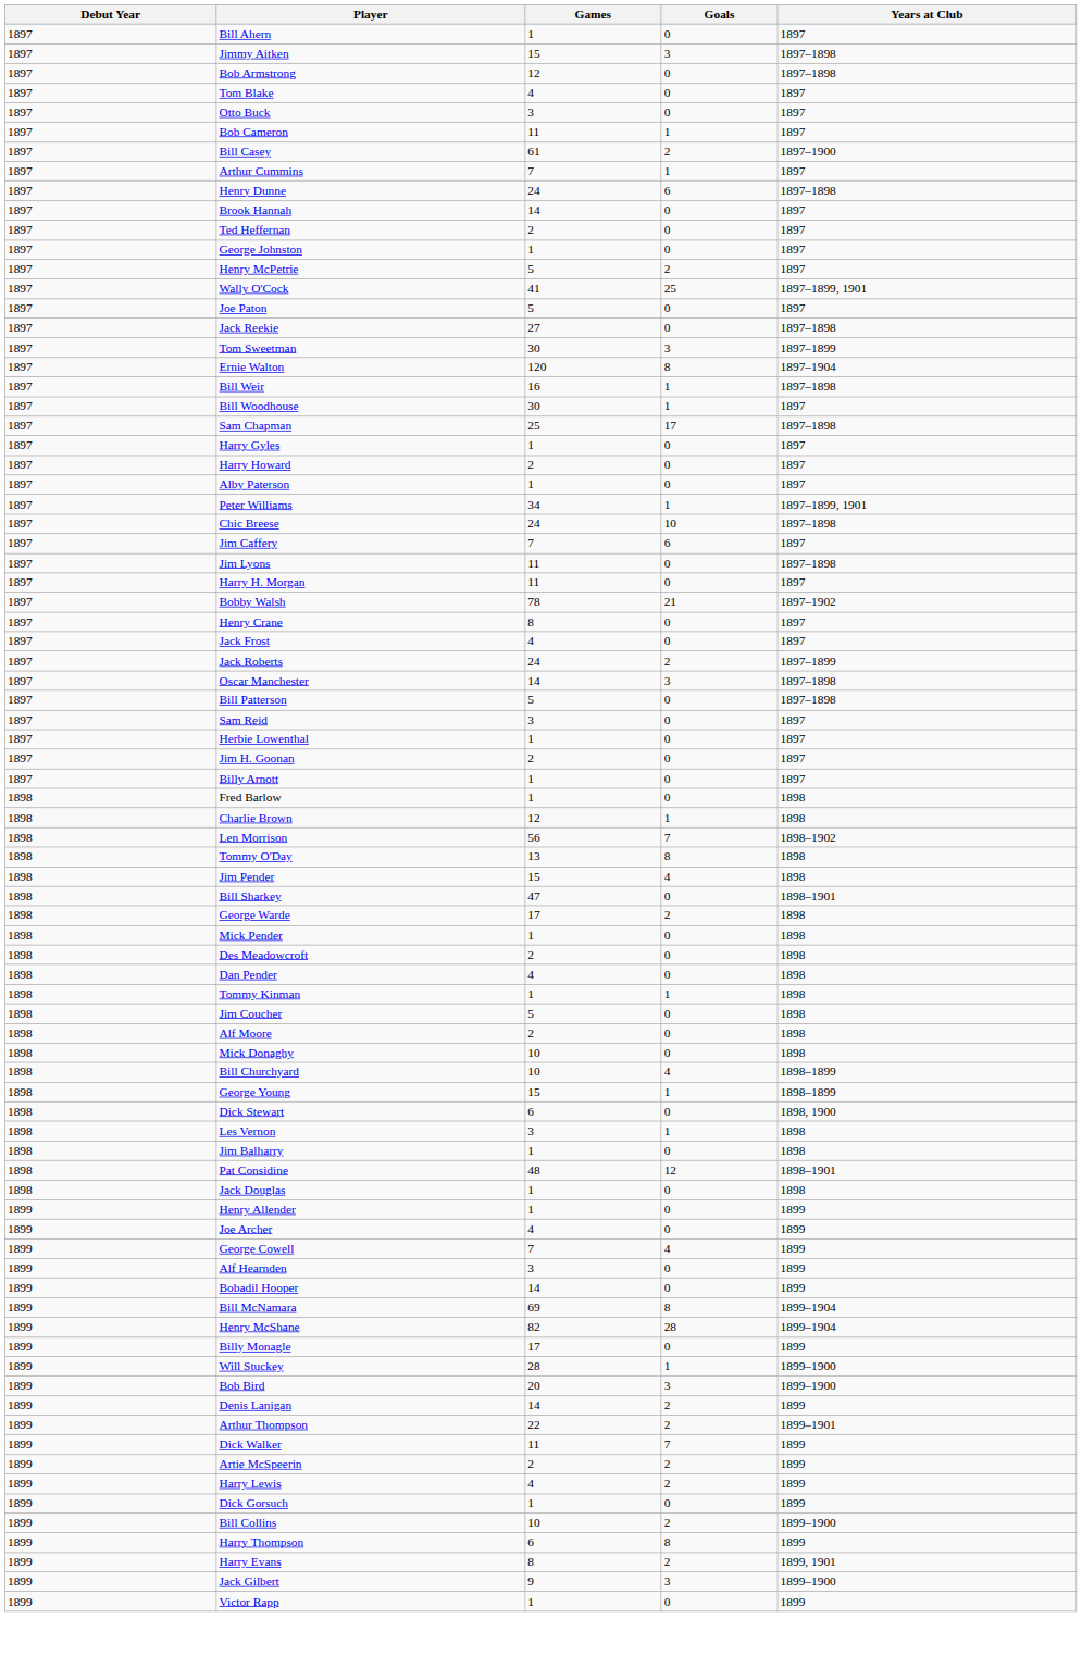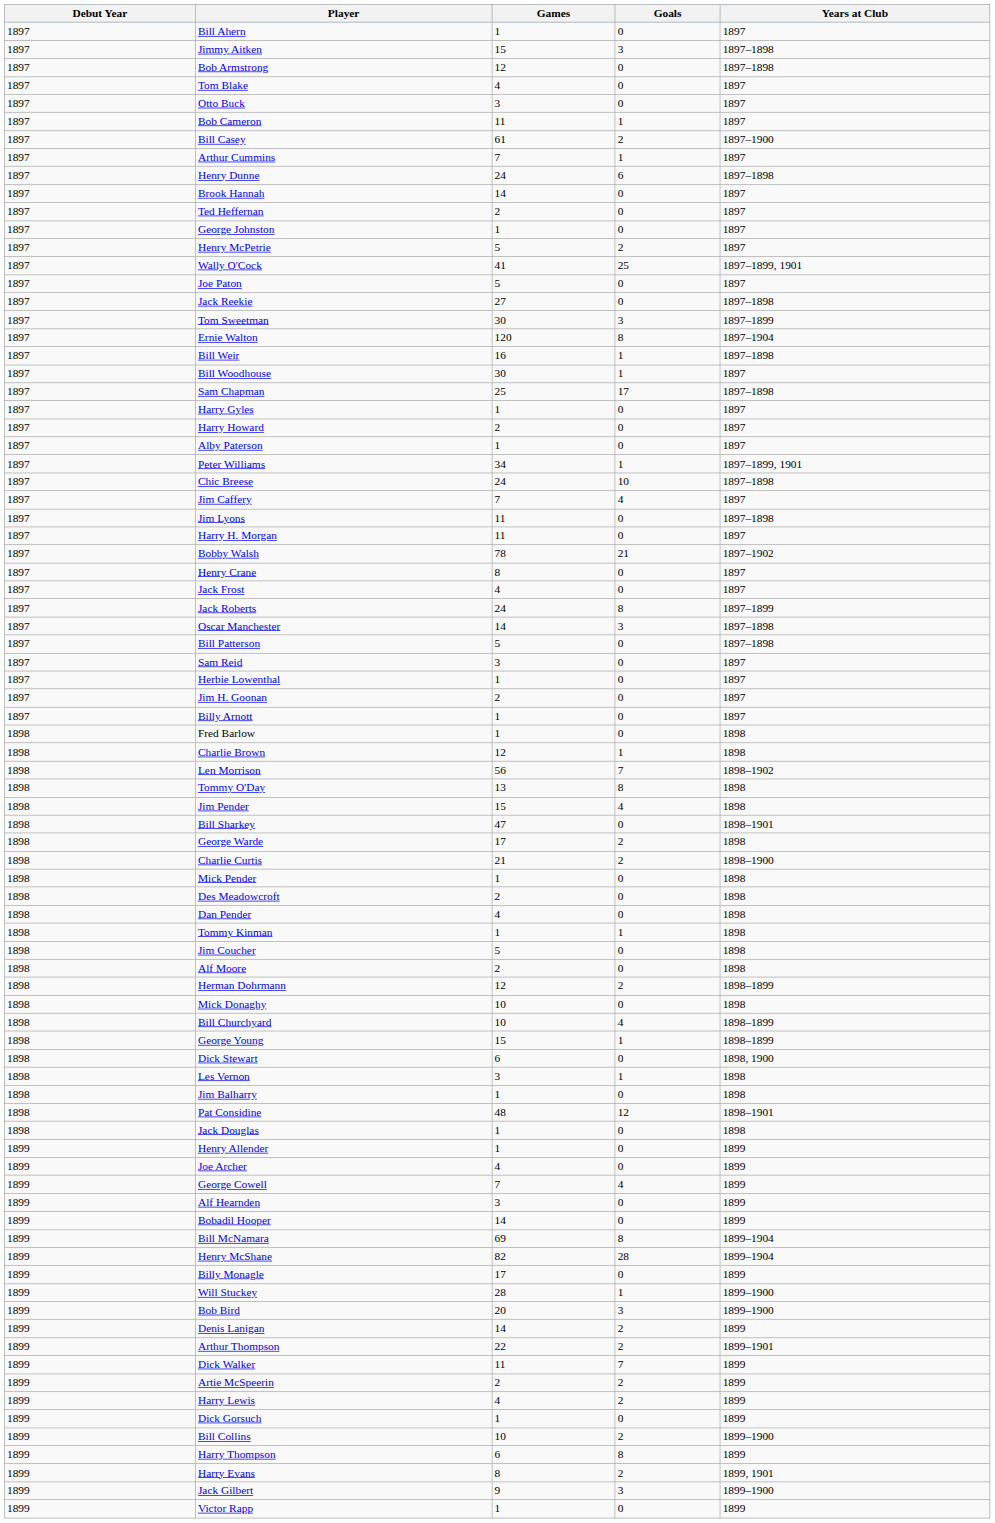 <table class="wikitable" style="width:70%;">
 <tr style="background:#87cefa;">
 <th>Debut Year</th>
 <th>Player</th>
 <th>Games</th>
 <th>Goals</th>
 <th>Years at Club</th>
 </tr>
 <tr>
 <td>1897</td>
 <td><a href='#'>Bill Ahern</a></td>
 <td>1</td>
 <td>0</td>
 <td>1897</td>
 </tr>
 <tr>
 <td>1897</td>
 <td><a href='#'>Jimmy Aitken</a></td>
 <td>15</td>
 <td>3</td>
 <td>1897–1898</td>
 </tr>
 <tr>
 <td>1897</td>
 <td><a href='#'>Bob Armstrong</a></td>
 <td>12</td>
 <td>0</td>
 <td>1897–1898</td>
 </tr>
 <tr>
 <td>1897</td>
 <td><a href='#'>Tom Blake</a></td>
 <td>4</td>
 <td>0</td>
 <td>1897</td>
 </tr>
 <tr>
 <td>1897</td>
 <td><a href='#'>Otto Buck</a></td>
 <td>3</td>
 <td>0</td>
 <td>1897</td>
 </tr>
 <tr>
 <td>1897</td>
 <td><a href='#'>Bob Cameron</a></td>
 <td>11</td>
 <td>1</td>
 <td>1897</td>
 </tr>
 <tr>
 <td>1897</td>
 <td><a href='#'>Bill Casey</a></td>
 <td>61</td>
 <td>2</td>
 <td>1897–1900</td>
 </tr>
 <tr>
 <td>1897</td>
 <td><a href='#'>Arthur Cummins</a></td>
 <td>7</td>
 <td>1</td>
 <td>1897</td>
 </tr>
 <tr>
 <td>1897</td>
 <td><a href='#'>Henry Dunne</a></td>
 <td>24</td>
 <td>6</td>
 <td>1897–1898</td>
 </tr>
 <tr>
 <td>1897</td>
 <td><a href='#'>Brook Hannah</a></td>
 <td>14</td>
 <td>0</td>
 <td>1897</td>
 </tr>
 <tr>
 <td>1897</td>
 <td><a href='#'>Ted Heffernan</a></td>
 <td>2</td>
 <td>0</td>
 <td>1897</td>
 </tr>
 <tr>
 <td>1897</td>
 <td><a href='#'>George Johnston</a></td>
 <td>1</td>
 <td>0</td>
 <td>1897</td>
 </tr>
 <tr>
 <td>1897</td>
 <td><a href='#'>Henry McPetrie</a></td>
 <td>5</td>
 <td>2</td>
 <td>1897</td>
 </tr>
 <tr>
 <td>1897</td>
 <td><a href='#'>Wally O'Cock</a></td>
 <td>41</td>
 <td>25</td>
 <td>1897–1899, 1901</td>
 </tr>
 <tr>
 <td>1897</td>
 <td><a href='#'>Joe Paton</a></td>
 <td>5</td>
 <td>0</td>
 <td>1897</td>
 </tr>
 <tr>
 <td>1897</td>
 <td><a href='#'>Jack Reekie</a></td>
 <td>27</td>
 <td>0</td>
 <td>1897–1898</td>
 </tr>
 <tr>
 <td>1897</td>
 <td><a href='#'>Tom Sweetman</a></td>
 <td>30</td>
 <td>3</td>
 <td>1897–1899</td>
 </tr>
 <tr>
 <td>1897</td>
 <td><a href='#'>Ernie Walton</a></td>
 <td>120</td>
 <td>8</td>
 <td>1897–1904</td>
 </tr>
 <tr>
 <td>1897</td>
 <td><a href='#'>Bill Weir</a></td>
 <td>16</td>
 <td>1</td>
 <td>1897–1898</td>
 </tr>
 <tr>
 <td>1897</td>
 <td><a href='#'>Bill Woodhouse</a></td>
 <td>30</td>
 <td>1</td>
 <td>1897</td>
 </tr>
 <tr>
 <td>1897</td>
 <td><a href='#'>Sam Chapman</a></td>
 <td>25</td>
 <td>17</td>
 <td>1897–1898</td>
 </tr>
 <tr>
 <td>1897</td>
 <td><a href='#'>Harry Gyles</a></td>
 <td>1</td>
 <td>0</td>
 <td>1897</td>
 </tr>
 <tr>
 <td>1897</td>
 <td><a href='#'>Harry Howard</a></td>
 <td>2</td>
 <td>0</td>
 <td>1897</td>
 </tr>
 <tr>
 <td>1897</td>
 <td><a href='#'>Alby Paterson</a></td>
 <td>1</td>
 <td>0</td>
 <td>1897</td>
 </tr>
 <tr>
 <td>1897</td>
 <td><a href='#'>Peter Williams</a></td>
 <td>34</td>
 <td>1</td>
 <td>1897–1899, 1901</td>
 </tr>
 <tr>
 <td>1897</td>
 <td><a href='#'>Chic Breese</a></td>
 <td>24</td>
 <td>10</td>
 <td>1897–1898</td>
 </tr>
 <tr>
 <td>1897</td>
 <td><a href='#'>Jim Caffery</a></td>
 <td>7</td>
-<td>6</td>
+<td>4</td>
 <td>1897</td>
 </tr>
 <tr>
 <td>1897</td>
 <td><a href='#'>Jim Lyons</a></td>
 <td>11</td>
 <td>0</td>
 <td>1897–1898</td>
 </tr>
 <tr>
 <td>1897</td>
 <td><a href='#'>Harry H. Morgan</a></td>
 <td>11</td>
 <td>0</td>
 <td>1897</td>
 </tr>
 <tr>
 <td>1897</td>
 <td><a href='#'>Bobby Walsh</a></td>
 <td>78</td>
 <td>21</td>
 <td>1897–1902</td>
 </tr>
 <tr>
 <td>1897</td>
 <td><a href='#'>Henry Crane</a></td>
 <td>8</td>
 <td>0</td>
 <td>1897</td>
 </tr>
 <tr>
 <td>1897</td>
 <td><a href='#'>Jack Frost</a></td>
 <td>4</td>
 <td>0</td>
 <td>1897</td>
 </tr>
 <tr>
 <td>1897</td>
 <td><a href='#'>Jack Roberts</a></td>
 <td>24</td>
-<td>2</td>
+<td>8</td>
 <td>1897–1899</td>
 </tr>
 <tr>
 <td>1897</td>
 <td><a href='#'>Oscar Manchester</a></td>
 <td>14</td>
 <td>3</td>
 <td>1897–1898</td>
 </tr>
 <tr>
 <td>1897</td>
 <td><a href='#'>Bill Patterson</a></td>
 <td>5</td>
 <td>0</td>
 <td>1897–1898</td>
 </tr>
 <tr>
 <td>1897</td>
 <td><a href='#'>Sam Reid</a></td>
 <td>3</td>
 <td>0</td>
 <td>1897</td>
 </tr>
 <tr>
 <td>1897</td>
 <td><a href='#'>Herbie Lowenthal</a></td>
 <td>1</td>
 <td>0</td>
 <td>1897</td>
 </tr>
 <tr>
 <td>1897</td>
 <td><a href='#'>Jim H. Goonan</a></td>
 <td>2</td>
 <td>0</td>
 <td>1897</td>
 </tr>
 <tr>
 <td>1897</td>
 <td><a href='#'>Billy Arnott</a></td>
 <td>1</td>
 <td>0</td>
 <td>1897</td>
 </tr>
 <tr>
 <td>1898</td>
 <td>Fred Barlow</td>
 <td>1</td>
 <td>0</td>
 <td>1898</td>
 </tr>
 <tr>
 <td>1898</td>
 <td><a href='#'>Charlie Brown</a></td>
 <td>12</td>
 <td>1</td>
 <td>1898</td>
 </tr>
 <tr>
 <td>1898</td>
 <td><a href='#'>Len Morrison</a></td>
 <td>56</td>
 <td>7</td>
 <td>1898–1902</td>
 </tr>
 <tr>
 <td>1898</td>
 <td><a href='#'>Tommy O'Day</a></td>
 <td>13</td>
 <td>8</td>
 <td>1898</td>
 </tr>
 <tr>
 <td>1898</td>
 <td><a href='#'>Jim Pender</a></td>
 <td>15</td>
 <td>4</td>
 <td>1898</td>
 </tr>
 <tr>
 <td>1898</td>
 <td><a href='#'>Bill Sharkey</a></td>
 <td>47</td>
 <td>0</td>
 <td>1898–1901</td>
 </tr>
 <tr>
 <td>1898</td>
 <td><a href='#'>George Warde</a></td>
 <td>17</td>
 <td>2</td>
 <td>1898</td>
 </tr>
 <tr>
 <td>1898</td>
+<td><a href='#'>Charlie Curtis</a></td>
+<td>21</td>
+<td>2</td>
+<td>1898–1900</td>
+</tr>
+<tr>
+<td>1898</td>
 <td><a href='#'>Mick Pender</a></td>
 <td>1</td>
 <td>0</td>
 <td>1898</td>
 </tr>
 <tr>
 <td>1898</td>
 <td><a href='#'>Des Meadowcroft</a></td>
 <td>2</td>
 <td>0</td>
 <td>1898</td>
 </tr>
 <tr>
 <td>1898</td>
 <td><a href='#'>Dan Pender</a></td>
 <td>4</td>
 <td>0</td>
 <td>1898</td>
 </tr>
 <tr>
 <td>1898</td>
 <td><a href='#'>Tommy Kinman</a></td>
 <td>1</td>
 <td>1</td>
 <td>1898</td>
 </tr>
 <tr>
 <td>1898</td>
 <td><a href='#'>Jim Coucher</a></td>
 <td>5</td>
 <td>0</td>
 <td>1898</td>
 </tr>
 <tr>
 <td>1898</td>
 <td><a href='#'>Alf Moore</a></td>
 <td>2</td>
 <td>0</td>
 <td>1898</td>
+</tr>
+<tr>
+<td>1898</td>
+<td><a href='#'>Herman Dohrmann</a></td>
+<td>12</td>
+<td>2</td>
+<td>1898–1899</td>
 </tr>
 <tr>
 <td>1898</td>
 <td><a href='#'>Mick Donaghy</a></td>
 <td>10</td>
 <td>0</td>
 <td>1898</td>
 </tr>
 <tr>
 <td>1898</td>
 <td><a href='#'>Bill Churchyard</a></td>
 <td>10</td>
 <td>4</td>
 <td>1898–1899</td>
 </tr>
 <tr>
 <td>1898</td>
 <td><a href='#'>George Young</a></td>
 <td>15</td>
 <td>1</td>
 <td>1898–1899</td>
 </tr>
 <tr>
 <td>1898</td>
 <td><a href='#'>Dick Stewart</a></td>
 <td>6</td>
 <td>0</td>
 <td>1898, 1900</td>
 </tr>
 <tr>
 <td>1898</td>
 <td><a href='#'>Les Vernon</a></td>
 <td>3</td>
 <td>1</td>
 <td>1898</td>
 </tr>
 <tr>
 <td>1898</td>
 <td><a href='#'>Jim Balharry</a></td>
 <td>1</td>
 <td>0</td>
 <td>1898</td>
 </tr>
 <tr>
 <td>1898</td>
 <td><a href='#'>Pat Considine</a></td>
 <td>48</td>
 <td>12</td>
 <td>1898–1901</td>
 </tr>
 <tr>
 <td>1898</td>
 <td><a href='#'>Jack Douglas</a></td>
 <td>1</td>
 <td>0</td>
 <td>1898</td>
 </tr>
 <tr>
 <td>1899</td>
 <td><a href='#'>Henry Allender</a></td>
 <td>1</td>
 <td>0</td>
 <td>1899</td>
 </tr>
 <tr>
 <td>1899</td>
 <td><a href='#'>Joe Archer</a></td>
 <td>4</td>
 <td>0</td>
 <td>1899</td>
 </tr>
 <tr>
 <td>1899</td>
 <td><a href='#'>George Cowell</a></td>
 <td>7</td>
 <td>4</td>
 <td>1899</td>
 </tr>
 <tr>
 <td>1899</td>
 <td><a href='#'>Alf Hearnden</a></td>
 <td>3</td>
 <td>0</td>
 <td>1899</td>
 </tr>
 <tr>
 <td>1899</td>
 <td><a href='#'>Bobadil Hooper</a></td>
 <td>14</td>
 <td>0</td>
 <td>1899</td>
 </tr>
 <tr>
 <td>1899</td>
 <td><a href='#'>Bill McNamara</a></td>
 <td>69</td>
 <td>8</td>
 <td>1899–1904</td>
 </tr>
 <tr>
 <td>1899</td>
 <td><a href='#'>Henry McShane</a></td>
 <td>82</td>
 <td>28</td>
 <td>1899–1904</td>
 </tr>
 <tr>
 <td>1899</td>
 <td><a href='#'>Billy Monagle</a></td>
 <td>17</td>
 <td>0</td>
 <td>1899</td>
 </tr>
 <tr>
 <td>1899</td>
 <td><a href='#'>Will Stuckey</a></td>
 <td>28</td>
 <td>1</td>
 <td>1899–1900</td>
 </tr>
 <tr>
 <td>1899</td>
 <td><a href='#'>Bob Bird</a></td>
 <td>20</td>
 <td>3</td>
 <td>1899–1900</td>
 </tr>
 <tr>
 <td>1899</td>
 <td><a href='#'>Denis Lanigan</a></td>
 <td>14</td>
 <td>2</td>
 <td>1899</td>
 </tr>
 <tr>
 <td>1899</td>
 <td><a href='#'>Arthur Thompson</a></td>
 <td>22</td>
 <td>2</td>
 <td>1899–1901</td>
 </tr>
 <tr>
 <td>1899</td>
 <td><a href='#'>Dick Walker</a></td>
 <td>11</td>
 <td>7</td>
 <td>1899</td>
 </tr>
 <tr>
 <td>1899</td>
 <td><a href='#'>Artie McSpeerin</a></td>
 <td>2</td>
 <td>2</td>
 <td>1899</td>
 </tr>
 <tr>
 <td>1899</td>
 <td><a href='#'>Harry Lewis</a></td>
 <td>4</td>
 <td>2</td>
 <td>1899</td>
 </tr>
 <tr>
 <td>1899</td>
 <td><a href='#'>Dick Gorsuch</a></td>
 <td>1</td>
 <td>0</td>
 <td>1899</td>
 </tr>
 <tr>
 <td>1899</td>
 <td><a href='#'>Bill Collins</a></td>
 <td>10</td>
 <td>2</td>
 <td>1899–1900</td>
 </tr>
 <tr>
 <td>1899</td>
 <td><a href='#'>Harry Thompson</a></td>
 <td>6</td>
 <td>8</td>
 <td>1899</td>
 </tr>
 <tr>
 <td>1899</td>
 <td><a href='#'>Harry Evans</a></td>
 <td>8</td>
 <td>2</td>
 <td>1899, 1901</td>
 </tr>
 <tr>
 <td>1899</td>
 <td><a href='#'>Jack Gilbert</a></td>
 <td>9</td>
 <td>3</td>
 <td>1899–1900</td>
 </tr>
 <tr>
 <td>1899</td>
 <td><a href='#'>Victor Rapp</a></td>
 <td>1</td>
 <td>0</td>
 <td>1899</td>
 </tr>
 </table>
